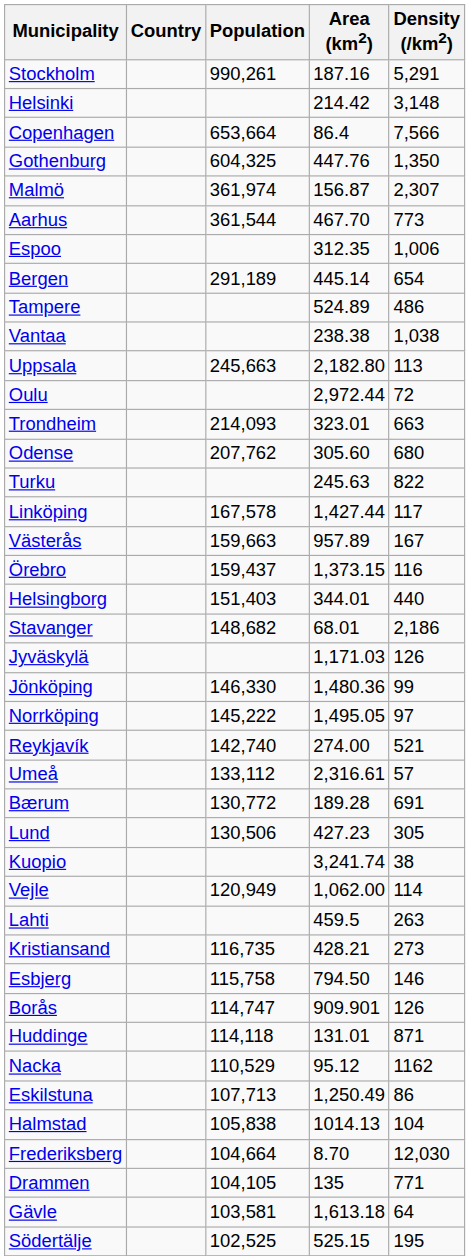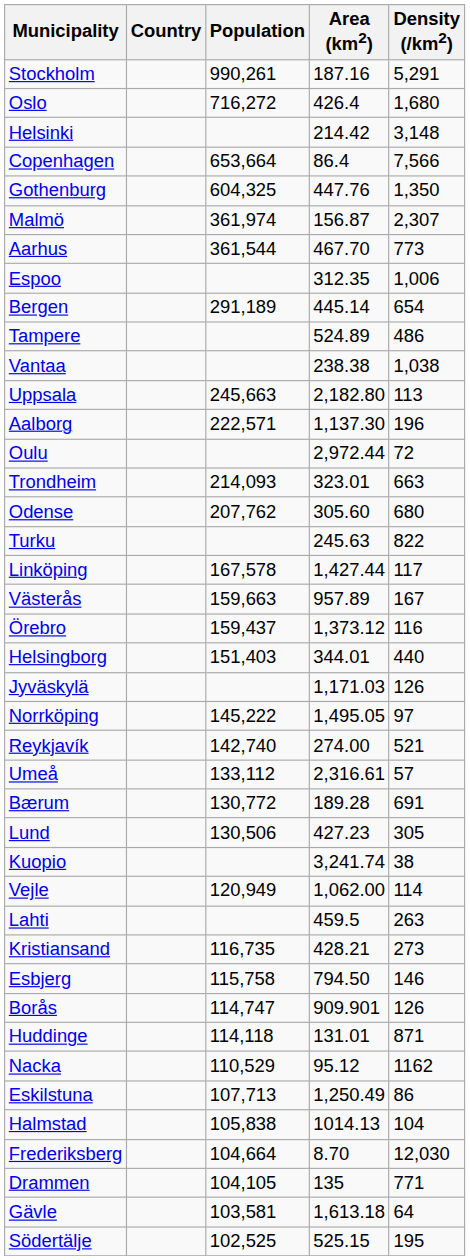 <table class="sortable wikitable sticky-header static-row-numbers sort-under col1left col2left" >
 <tr>
 <th>Municipality</th>
 <th>Country</th>
 <th>Population</th>
 <th>Area<br>(km<sup>2</sup>)</th>
 <th>Density<br>(/km<sup>2</sup>)</th>
 </tr>
 <tr>
 <td><a href='#'>Stockholm</a></td>
 <td></td>
 <td>990,261</td>
 <td>187.16</td>
 <td>5,291</td>
+</tr>
+<tr>
+<td><a href='#'>Oslo</a></td>
+<td></td>
+<td>716,272</td>
+<td>426.4</td>
+<td>1,680</td>
 </tr>
 <tr>
 <td><a href='#'>Helsinki</a></td>
 <td></td>
 <td></td>
 <td>214.42</td>
 <td>3,148</td>
 </tr>
 <tr>
 <td><a href='#'>Copenhagen</a></td>
 <td></td>
 <td>653,664</td>
 <td>86.4</td>
 <td>7,566</td>
 </tr>
 <tr>
 <td><a href='#'>Gothenburg</a></td>
 <td></td>
 <td>604,325</td>
 <td>447.76</td>
 <td>1,350</td>
 </tr>
 <tr>
 <td><a href='#'>Malmö</a></td>
 <td></td>
 <td>361,974</td>
 <td>156.87</td>
 <td>2,307</td>
 </tr>
 <tr>
 <td><a href='#'>Aarhus</a></td>
 <td></td>
 <td>361,544</td>
 <td>467.70</td>
 <td>773</td>
 </tr>
 <tr>
 <td><a href='#'>Espoo</a></td>
 <td></td>
 <td></td>
 <td>312.35</td>
 <td>1,006</td>
 </tr>
 <tr>
 <td><a href='#'>Bergen</a></td>
 <td></td>
 <td>291,189</td>
 <td>445.14</td>
 <td>654</td>
 </tr>
 <tr>
 <td><a href='#'>Tampere</a></td>
 <td></td>
 <td></td>
 <td>524.89</td>
 <td>486</td>
 </tr>
 <tr>
 <td><a href='#'>Vantaa</a></td>
 <td></td>
 <td></td>
 <td>238.38</td>
 <td>1,038</td>
 </tr>
 <tr>
 <td><a href='#'>Uppsala</a></td>
 <td></td>
 <td>245,663</td>
 <td>2,182.80</td>
 <td>113</td>
 </tr>
 <tr>
+<td><a href='#'>Aalborg</a></td>
+<td></td>
+<td>222,571</td>
+<td>1,137.30</td>
+<td>196</td>
+</tr>
+<tr>
 <td><a href='#'>Oulu</a></td>
 <td></td>
 <td></td>
 <td>2,972.44</td>
 <td>72</td>
 </tr>
 <tr>
 <td><a href='#'>Trondheim</a></td>
 <td></td>
 <td>214,093</td>
 <td>323.01</td>
 <td>663</td>
 </tr>
 <tr>
 <td><a href='#'>Odense</a></td>
 <td></td>
 <td>207,762</td>
 <td>305.60</td>
 <td>680</td>
 </tr>
 <tr>
 <td><a href='#'>Turku</a></td>
 <td></td>
 <td></td>
 <td>245.63</td>
 <td>822</td>
 </tr>
 <tr>
 <td><a href='#'>Linköping</a></td>
 <td></td>
 <td>167,578</td>
 <td>1,427.44</td>
 <td>117</td>
 </tr>
 <tr>
 <td><a href='#'>Västerås</a></td>
 <td></td>
 <td>159,663</td>
 <td>957.89</td>
 <td>167</td>
 </tr>
 <tr>
 <td><a href='#'>Örebro</a></td>
 <td></td>
 <td>159,437</td>
-<td>1,373.15</td>
+<td>1,373.12</td>
 <td>116</td>
 </tr>
 <tr>
 <td><a href='#'>Helsingborg</a></td>
 <td></td>
 <td>151,403</td>
 <td>344.01</td>
 <td>440</td>
 </tr>
 <tr>
-<td><a href='#'>Stavanger</a></td>
-<td></td>
-<td>148,682</td>
-<td>68.01</td>
-<td>2,186</td>
-</tr>
-<tr>
 <td><a href='#'>Jyväskylä</a></td>
 <td></td>
 <td></td>
 <td>1,171.03</td>
 <td>126</td>
-</tr>
-<tr>
-<td><a href='#'>Jönköping</a></td>
-<td></td>
-<td>146,330</td>
-<td>1,480.36</td>
-<td>99</td>
 </tr>
 <tr>
 <td><a href='#'>Norrköping</a></td>
 <td></td>
 <td>145,222</td>
 <td>1,495.05</td>
 <td>97</td>
 </tr>
 <tr>
 <td><a href='#'>Reykjavík</a></td>
 <td></td>
 <td>142,740</td>
 <td>274.00</td>
 <td>521</td>
 </tr>
 <tr>
 <td><a href='#'>Umeå</a></td>
 <td></td>
 <td>133,112</td>
 <td>2,316.61</td>
 <td>57</td>
 </tr>
 <tr>
 <td><a href='#'>Bærum</a></td>
 <td></td>
 <td>130,772</td>
 <td>189.28</td>
 <td>691</td>
 </tr>
 <tr>
 <td><a href='#'>Lund</a></td>
 <td></td>
 <td>130,506</td>
 <td>427.23</td>
 <td>305</td>
 </tr>
 <tr>
 <td><a href='#'>Kuopio</a></td>
 <td></td>
 <td></td>
 <td>3,241.74</td>
 <td>38</td>
 </tr>
 <tr>
 <td><a href='#'>Vejle</a></td>
 <td></td>
 <td>120,949</td>
 <td>1,062.00</td>
 <td>114</td>
 </tr>
 <tr>
 <td><a href='#'>Lahti</a></td>
 <td></td>
 <td></td>
 <td>459.5</td>
 <td>263</td>
 </tr>
 <tr>
 <td><a href='#'>Kristiansand</a></td>
 <td></td>
 <td>116,735</td>
 <td>428.21</td>
 <td>273</td>
 </tr>
 <tr>
 <td><a href='#'>Esbjerg</a></td>
 <td></td>
 <td>115,758</td>
 <td>794.50</td>
 <td>146</td>
 </tr>
 <tr>
 <td><a href='#'>Borås</a></td>
 <td></td>
 <td>114,747</td>
 <td>909.901</td>
 <td>126</td>
 </tr>
 <tr>
 <td><a href='#'>Huddinge</a></td>
 <td></td>
 <td>114,118</td>
 <td>131.01</td>
 <td>871</td>
 </tr>
 <tr>
 <td><a href='#'>Nacka</a></td>
 <td></td>
 <td>110,529</td>
 <td>95.12</td>
 <td>1162</td>
 </tr>
 <tr>
 <td><a href='#'>Eskilstuna</a></td>
 <td></td>
 <td>107,713</td>
 <td>1,250.49</td>
 <td>86</td>
 </tr>
 <tr>
 <td><a href='#'>Halmstad</a></td>
 <td></td>
 <td>105,838</td>
 <td>1014.13</td>
 <td>104</td>
 </tr>
 <tr>
 <td><a href='#'>Frederiksberg</a></td>
 <td></td>
 <td>104,664</td>
 <td>8.70</td>
 <td>12,030</td>
 </tr>
 <tr>
 <td><a href='#'>Drammen</a></td>
 <td></td>
 <td>104,105</td>
 <td>135</td>
 <td>771</td>
 </tr>
 <tr>
 <td><a href='#'>Gävle</a></td>
 <td></td>
 <td>103,581</td>
 <td>1,613.18</td>
 <td>64</td>
 </tr>
 <tr>
 <td><a href='#'>Södertälje</a></td>
 <td></td>
 <td>102,525</td>
 <td>525.15</td>
 <td>195</td>
 </tr>
 </table>
